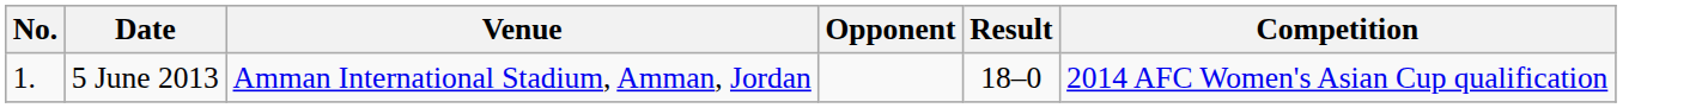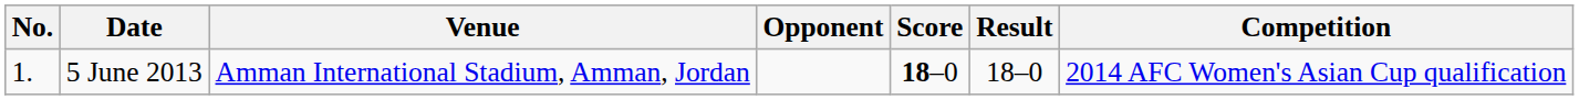 <table class="wikitable">
 <tr>
 <th>No.</th>
 <th>Date</th>
 <th>Venue</th>
 <th>Opponent</th>
+<th>Score</th>
 <th>Result</th>
 <th>Competition</th>
 </tr>
 <tr>
 <td>1.</td>
 <td>5 June 2013</td>
 <td><a href='#'>Amman International Stadium</a>, <a href='#'>Amman</a>, <a href='#'>Jordan</a></td>
 <td></td>
+<td align=center><strong>18</strong>–0</td>
 <td align=center>18–0</td>
 <td><a href='#'>2014 AFC Women's Asian Cup qualification</a></td>
 </tr>
 </table>
